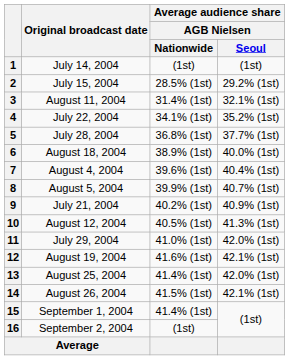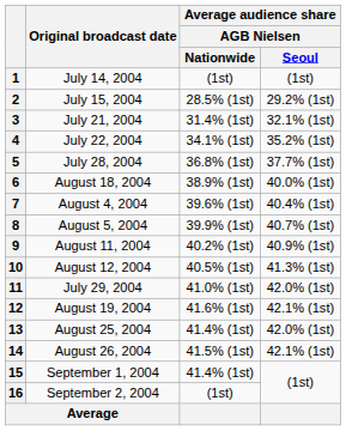 <table class="wikitable" style="text-align:center">
 <tr>
 <th rowspan="3"></th>
 <th rowspan="3">Original broadcast date</th>
 <th colspan="2">Average audience share</th>
 </tr>
 <tr>
 <th colspan="2">AGB Nielsen</th>
 </tr>
 <tr>
 <th width="90">Nationwide</th>
 <th width="90"><a href='#'>Seoul</a></th>
 </tr>
 <tr>
 <th>1</th>
 <td>July 14, 2004</td>
 <td> (1st)</td>
 <td> (1st)</td>
 </tr>
 <tr>
 <th>2</th>
 <td>July 15, 2004</td>
 <td>28.5% (1st)</td>
 <td>29.2% (1st)</td>
 </tr>
 <tr>
 <th>3</th>
-<td>August 11, 2004</td>
+<td>July 21, 2004</td>
 <td>31.4% (1st)</td>
 <td>32.1% (1st)</td>
 </tr>
 <tr>
 <th>4</th>
 <td>July 22, 2004</td>
 <td>34.1% (1st)</td>
 <td>35.2% (1st)</td>
 </tr>
 <tr>
 <th>5</th>
 <td>July 28, 2004</td>
 <td>36.8% (1st)</td>
 <td>37.7% (1st)</td>
 </tr>
 <tr>
 <th>6</th>
 <td>August 18, 2004</td>
 <td>38.9% (1st)</td>
 <td>40.0% (1st)</td>
 </tr>
 <tr>
 <th>7</th>
 <td>August 4, 2004</td>
 <td>39.6% (1st)</td>
 <td>40.4% (1st)</td>
 </tr>
 <tr>
 <th>8</th>
 <td>August 5, 2004</td>
 <td>39.9% (1st)</td>
 <td>40.7% (1st)</td>
 </tr>
 <tr>
 <th>9</th>
-<td>July 21, 2004</td>
+<td>August 11, 2004</td>
 <td>40.2% (1st)</td>
 <td>40.9% (1st)</td>
 </tr>
 <tr>
 <th>10</th>
 <td>August 12, 2004</td>
 <td>40.5% (1st)</td>
 <td>41.3% (1st)</td>
 </tr>
 <tr>
 <th>11</th>
 <td>July 29, 2004</td>
 <td>41.0% (1st)</td>
 <td>42.0% (1st)</td>
 </tr>
 <tr>
 <th>12</th>
 <td>August 19, 2004</td>
 <td>41.6% (1st)</td>
 <td>42.1% (1st)</td>
 </tr>
 <tr>
 <th>13</th>
 <td>August 25, 2004</td>
 <td>41.4% (1st)</td>
 <td>42.0% (1st)</td>
 </tr>
 <tr>
 <th>14</th>
 <td>August 26, 2004</td>
 <td>41.5% (1st)</td>
 <td>42.1% (1st)</td>
 </tr>
 <tr>
 <th>15</th>
 <td>September 1, 2004</td>
 <td>41.4% (1st)</td>
 <td rowspan="2"> (1st)</td>
 </tr>
 <tr>
 <th>16</th>
 <td>September 2, 2004</td>
 <td> (1st)</td>
 </tr>
 <tr>
 <th colspan="2">Average</th>
 <th></th>
 <th></th>
 </tr>
 </table>
